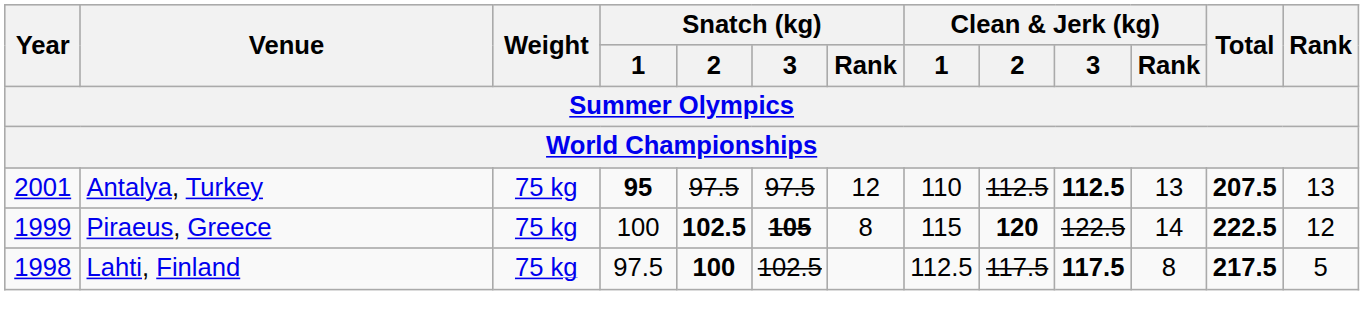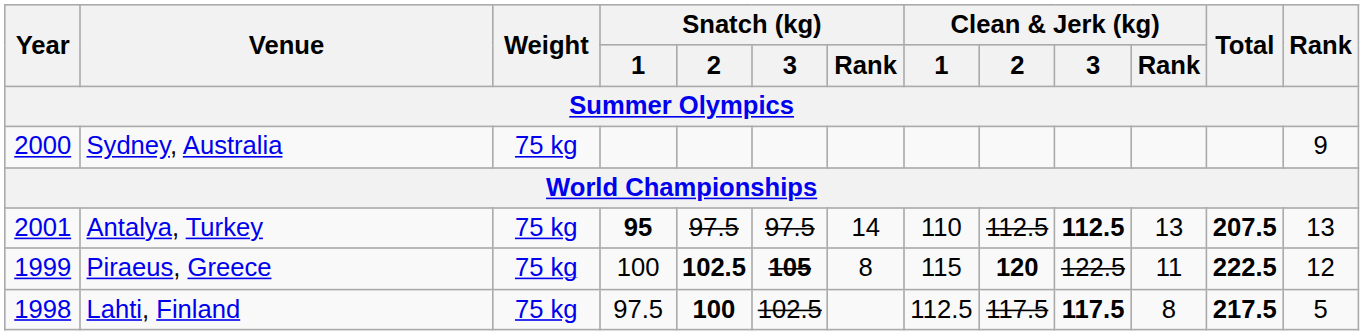 <table class="wikitable" style="text-align:center;">
 <tr>
 <th rowspan="2" style="width:40px;">Year</th>
 <th rowspan="2" style="width:250px;">Venue</th>
 <th rowspan="2" style="width:60px;">Weight</th>
 <th colspan=4>Snatch (kg)</th>
 <th colspan=4>Clean & Jerk (kg)</th>
 <th rowspan="2" style="width:40px;">Total</th>
 <th rowspan="2" style="width:40px;">Rank</th>
 </tr>
 <tr>
 <th width=40>1</th>
 <th width=40>2</th>
 <th width=40>3</th>
 <th width=40>Rank</th>
 <th width=40>1</th>
 <th width=40>2</th>
 <th width=40>3</th>
 <th width=40>Rank</th>
 </tr>
 <tr>
 <th colspan=13><a href='#'>Summer Olympics</a></th>
 </tr>
 <tr>
+<td><a href='#'>2000</a></td>
+<td align=left> <a href='#'>Sydney</a>, <a href='#'>Australia</a></td>
+<td><a href='#'>75 kg</a></td>
+<td></td>
+<td></td>
+<td></td>
+<td></td>
+<td></td>
+<td></td>
+<td></td>
+<td></td>
+<td></td>
+<td>9</td>
+</tr>
+<tr>
 <th colspan=13><a href='#'>World Championships</a></th>
 </tr>
 <tr>
 <td><a href='#'>2001</a></td>
 <td align=left> <a href='#'>Antalya</a>, <a href='#'>Turkey</a></td>
 <td><a href='#'>75 kg</a></td>
 <td><strong>95</strong></td>
 <td><s>97.5 </s></td>
 <td><s>97.5 </s></td>
-<td>12</td>
+<td>14</td>
 <td>110</td>
 <td><s>112.5 </s></td>
 <td><strong>112.5</strong></td>
 <td>13</td>
 <td><strong>207.5</strong></td>
 <td>13</td>
 </tr>
 <tr>
 <td><a href='#'>1999</a></td>
 <td align=left> <a href='#'>Piraeus</a>, <a href='#'>Greece</a></td>
 <td><a href='#'>75 kg</a></td>
 <td>100</td>
 <td><strong>102.5</strong></td>
 <td><strong><s>105 </s></strong></td>
 <td>8</td>
 <td>115</td>
 <td><strong>120</strong></td>
 <td><s>122.5 </s></td>
-<td>14</td>
+<td>11</td>
 <td><strong>222.5</strong></td>
 <td>12</td>
 </tr>
 <tr>
 <td><a href='#'>1998</a></td>
 <td align=left> <a href='#'>Lahti</a>, <a href='#'>Finland</a></td>
 <td><a href='#'>75 kg</a></td>
 <td>97.5</td>
 <td><strong>100</strong></td>
 <td><s>102.5 </s></td>
 <td></td>
 <td>112.5</td>
 <td><s>117.5 </s></td>
 <td><strong>117.5</strong></td>
 <td>8</td>
 <td><strong>217.5</strong></td>
 <td>5</td>
 </tr>
 </table>
